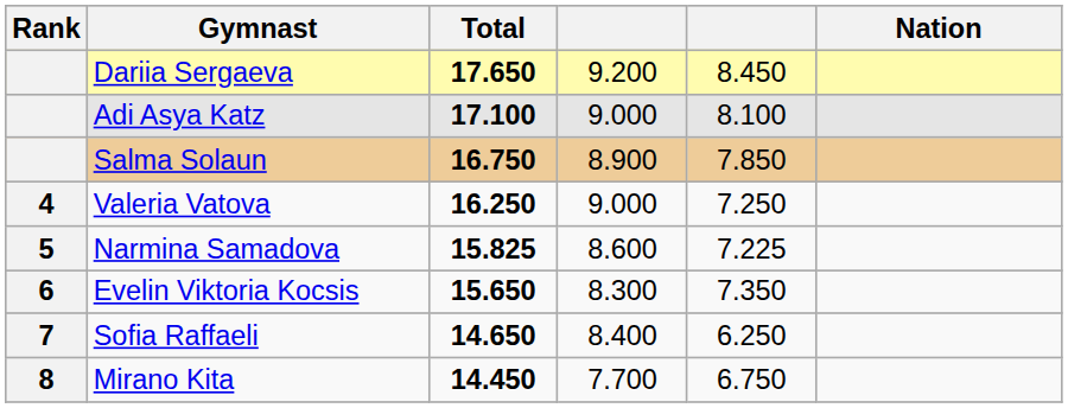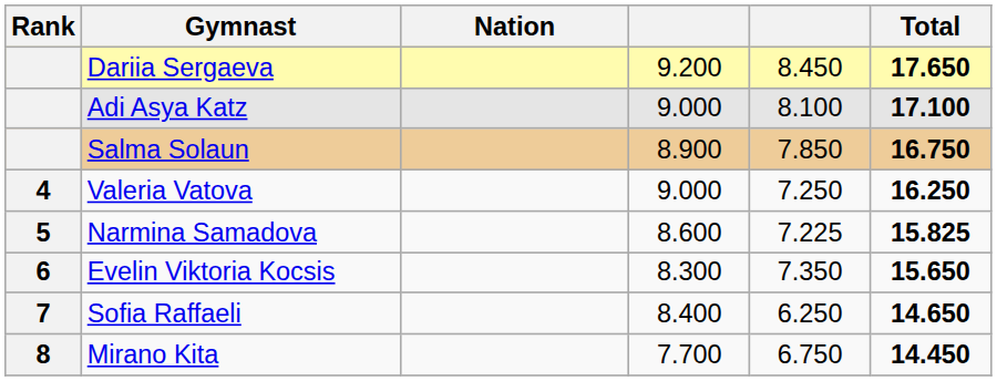 <table class="wikitable sortable" style="text-align:center; font-size:90%">
 <tr>
 <th scope="col" style="width:20px;">Rank</th>
 <th scope="col" style="width:170px;">Gymnast</th>
-<th scope="col" style="width:60px;">Total</th>
+<th scope="col" style="width:120px;">Nation</th>
 <th scope="col" style="width:60px;"></th>
 <th scope="col" style="width:60px;"></th>
-<th scope="col" style="width:120px;">Nation</th>
+<th scope="col" style="width:60px;">Total</th>
 </tr>
 <tr bgcolor="fffcaf">
 <th scope="row"></th>
 <td align="left"><a href='#'>Dariia Sergaeva</a></td>
-<td><strong>17.650</strong></td>
+<td style="text-align:left;"></td>
 <td>9.200</td>
 <td>8.450</td>
-<td style="text-align:left;"></td>
+<td><strong>17.650</strong></td>
 </tr>
 <tr bgcolor="e5e5e5">
 <th scope="row"></th>
 <td align="left"><a href='#'>Adi Asya Katz</a></td>
-<td><strong>17.100</strong></td>
+<td style="text-align:left;"></td>
 <td>9.000</td>
 <td>8.100</td>
-<td style="text-align:left;"></td>
+<td><strong>17.100</strong></td>
 </tr>
 <tr bgcolor="eecc99">
 <th scope="row"></th>
 <td align="left"><a href='#'>Salma Solaun</a></td>
-<td><strong>16.750</strong></td>
+<td style="text-align:left;"></td>
 <td>8.900</td>
 <td>7.850</td>
-<td style="text-align:left;"></td>
+<td><strong>16.750</strong></td>
 </tr>
 <tr>
 <th scope="row">4</th>
 <td align="left"><a href='#'>Valeria Vatova</a></td>
-<td><strong>16.250</strong></td>
+<td style="text-align:left;"></td>
 <td>9.000</td>
 <td>7.250</td>
-<td style="text-align:left;"></td>
+<td><strong>16.250</strong></td>
 </tr>
 <tr>
 <th scope="row">5</th>
 <td align="left"><a href='#'>Narmina Samadova</a></td>
-<td><strong>15.825</strong></td>
+<td style="text-align:left;"></td>
 <td>8.600</td>
 <td>7.225</td>
-<td style="text-align:left;"></td>
+<td><strong>15.825</strong></td>
 </tr>
 <tr>
 <th scope="row">6</th>
 <td align="left"><a href='#'>Evelin Viktoria Kocsis</a></td>
-<td><strong>15.650</strong></td>
+<td style="text-align:left;"></td>
 <td>8.300</td>
 <td>7.350</td>
-<td style="text-align:left;"></td>
+<td><strong>15.650</strong></td>
 </tr>
 <tr>
 <th scope="row">7</th>
 <td align="left"><a href='#'>Sofia Raffaeli</a></td>
-<td><strong>14.650</strong></td>
+<td style="text-align:left;"></td>
 <td>8.400</td>
 <td>6.250</td>
-<td style="text-align:left;"></td>
+<td><strong>14.650</strong></td>
 </tr>
 <tr>
 <th scope="row">8</th>
 <td align="left"><a href='#'>Mirano Kita</a></td>
-<td><strong>14.450</strong></td>
+<td style="text-align:left;"></td>
 <td>7.700</td>
 <td>6.750</td>
-<td style="text-align:left;"></td>
+<td><strong>14.450</strong></td>
 </tr>
 </table>
